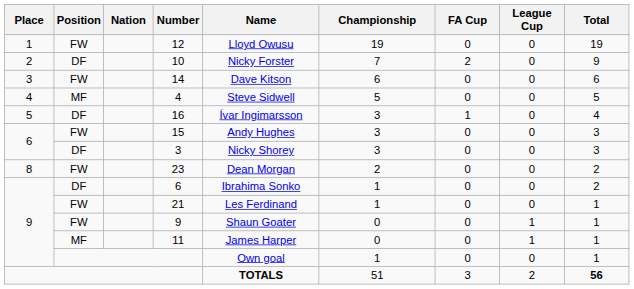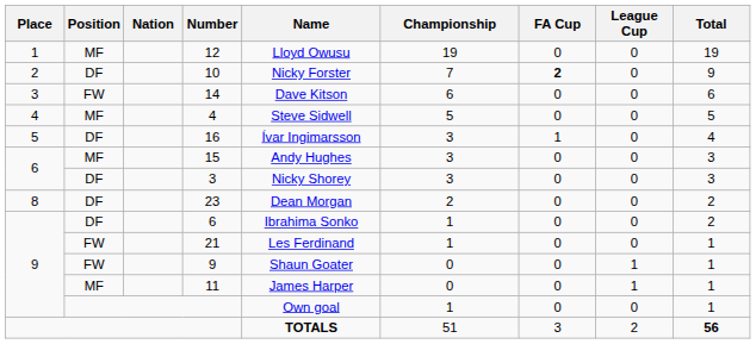 <table class="wikitable" style="font-size: 95%; text-align: center;">
 <tr>
 <th width=60>Place</th>
 <th width=60>Position</th>
 <th width=60>Nation</th>
 <th width=60>Number</th>
 <th width=150>Name</th>
 <th width=150>Championship</th>
 <th width=80>FA Cup</th>
 <th width=80>League Cup</th>
 <th width=80>Total</th>
 </tr>
 <tr>
 <td>1</td>
-<td>FW</td>
+<td>MF</td>
 <td></td>
 <td>12</td>
 <td><a href='#'>Lloyd Owusu</a></td>
 <td>19</td>
 <td>0</td>
 <td>0</td>
 <td>19</td>
 </tr>
 <tr>
 <td>2</td>
 <td>DF</td>
 <td></td>
 <td>10</td>
 <td><a href='#'>Nicky Forster</a></td>
 <td>7</td>
-<td>2</td>
+<td><strong>2</strong></td>
 <td>0</td>
 <td>9</td>
 </tr>
 <tr>
 <td>3</td>
 <td>FW</td>
 <td></td>
 <td>14</td>
 <td><a href='#'>Dave Kitson</a></td>
 <td>6</td>
 <td>0</td>
 <td>0</td>
 <td>6</td>
 </tr>
 <tr>
 <td>4</td>
 <td>MF</td>
 <td></td>
 <td>4</td>
 <td><a href='#'>Steve Sidwell</a></td>
 <td>5</td>
 <td>0</td>
 <td>0</td>
 <td>5</td>
 </tr>
 <tr>
 <td>5</td>
 <td>DF</td>
 <td></td>
 <td>16</td>
 <td><a href='#'>Ívar Ingimarsson</a></td>
 <td>3</td>
 <td>1</td>
 <td>0</td>
 <td>4</td>
 </tr>
 <tr>
 <td rowspan="2">6</td>
-<td>FW</td>
+<td>MF</td>
 <td></td>
 <td>15</td>
 <td><a href='#'>Andy Hughes</a></td>
 <td>3</td>
 <td>0</td>
 <td>0</td>
 <td>3</td>
 </tr>
 <tr>
 <td>DF</td>
 <td></td>
 <td>3</td>
 <td><a href='#'>Nicky Shorey</a></td>
 <td>3</td>
 <td>0</td>
 <td>0</td>
 <td>3</td>
 </tr>
 <tr>
 <td>8</td>
-<td>FW</td>
+<td>DF</td>
 <td></td>
 <td>23</td>
 <td><a href='#'>Dean Morgan</a></td>
 <td>2</td>
 <td>0</td>
 <td>0</td>
 <td>2</td>
 </tr>
 <tr>
 <td rowspan="5">9</td>
 <td>DF</td>
 <td></td>
 <td>6</td>
 <td><a href='#'>Ibrahima Sonko</a></td>
 <td>1</td>
 <td>0</td>
 <td>0</td>
 <td>2</td>
 </tr>
 <tr>
 <td>FW</td>
 <td></td>
 <td>21</td>
 <td><a href='#'>Les Ferdinand</a></td>
 <td>1</td>
 <td>0</td>
 <td>0</td>
 <td>1</td>
 </tr>
 <tr>
 <td>FW</td>
 <td></td>
 <td>9</td>
 <td><a href='#'>Shaun Goater</a></td>
 <td>0</td>
 <td>0</td>
 <td>1</td>
 <td>1</td>
 </tr>
 <tr>
 <td>MF</td>
 <td></td>
 <td>11</td>
 <td><a href='#'>James Harper</a></td>
 <td>0</td>
 <td>0</td>
 <td>1</td>
 <td>1</td>
 </tr>
 <tr>
 <td colspan="3"></td>
 <td><a href='#'>Own goal</a></td>
 <td>1</td>
 <td>0</td>
 <td>0</td>
 <td>1</td>
 </tr>
 <tr>
 <td colspan="4"></td>
 <td><strong>TOTALS</strong></td>
 <td>51</td>
 <td>3</td>
 <td>2</td>
 <td><strong>56</strong></td>
 </tr>
 </table>
